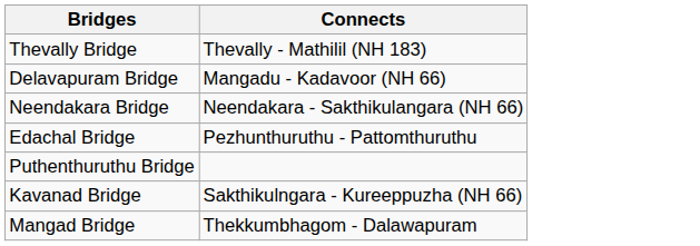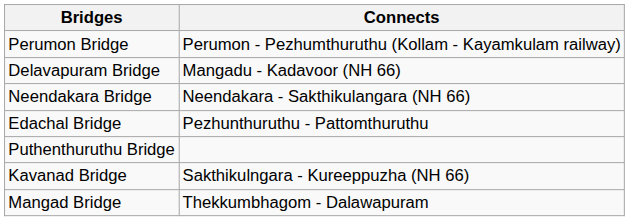 <table class="wikitable">
 <tr>
 <th>Bridges</th>
 <th>Connects</th>
 </tr>
 <tr>
-<td>Thevally Bridge</td>
-<td>Thevally - Mathilil (NH 183)</td>
+<td>Perumon Bridge</td>
+<td>Perumon - Pezhumthuruthu (Kollam - Kayamkulam railway)</td>
 </tr>
 <tr>
 <td>Delavapuram Bridge</td>
 <td>Mangadu - Kadavoor (NH 66)</td>
 </tr>
 <tr>
 <td>Neendakara Bridge</td>
 <td>Neendakara - Sakthikulangara (NH 66)</td>
 </tr>
 <tr>
 <td>Edachal Bridge</td>
 <td>Pezhunthuruthu - Pattomthuruthu</td>
 </tr>
 <tr>
 <td>Puthenthuruthu Bridge</td>
 <td></td>
 </tr>
 <tr>
 <td>Kavanad Bridge</td>
 <td>Sakthikulngara - Kureeppuzha (NH 66)</td>
 </tr>
 <tr>
 <td>Mangad Bridge</td>
 <td>Thekkumbhagom - Dalawapuram</td>
 </tr>
 </table>
